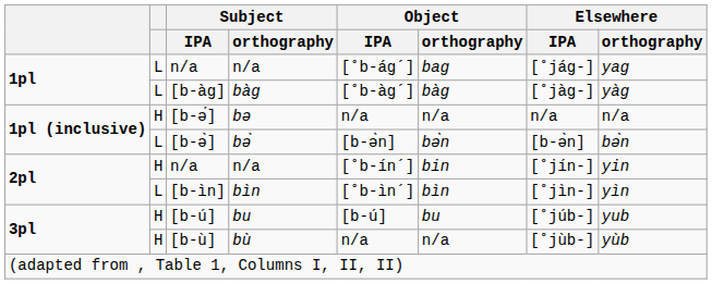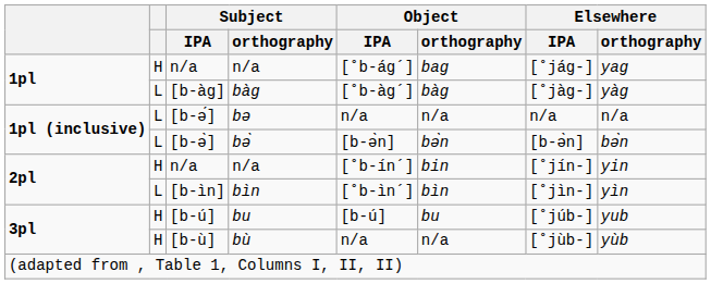 <table class="wikitable">
 <tr>
 <th rowspan="2"></th>
 <th></th>
 <th colspan="2">Subject</th>
 <th colspan="2">Object</th>
 <th colspan="2">Elsewhere</th>
 </tr>
 <tr>
 <th></th>
 <th>IPA</th>
 <th>orthography</th>
 <th>IPA</th>
 <th>orthography</th>
 <th>IPA</th>
 <th>orthography</th>
 </tr>
 <tr>
 <td rowspan="2"><strong>1pl</strong></td>
-<td>L</td>
+<td>H</td>
 <td>n/a</td>
 <td>n/a</td>
 <td>[˚b-ág´]</td>
 <td><em>bag</em></td>
 <td>[˚jág-]</td>
 <td><em>yag</em></td>
 </tr>
 <tr>
 <td>L</td>
 <td>[b-àg]</td>
 <td><em>bàg</em></td>
 <td>[˚b-àg´]</td>
 <td><em>bàg</em></td>
 <td>[˚jàg-]</td>
 <td><em>yàg</em></td>
 </tr>
 <tr>
 <td rowspan="2"><strong>1pl (inclusive)</strong></td>
-<td>H</td>
+<td>L</td>
 <td>[b-ə́]</td>
 <td><em>bə</em></td>
 <td>n/a</td>
 <td>n/a</td>
 <td>n/a</td>
 <td>n/a</td>
 </tr>
 <tr>
 <td>L</td>
 <td>[b-ə̀]</td>
 <td><em>bə̀</em></td>
 <td>[b-ə̀n]</td>
 <td><em>bə̀n</em></td>
 <td>[b-ə̀n]</td>
 <td><em>bə̀n</em></td>
 </tr>
 <tr>
 <td rowspan="2"><strong>2pl</strong></td>
 <td>H</td>
 <td>n/a</td>
 <td>n/a</td>
 <td>[˚b-ín´]</td>
 <td><em>bin</em></td>
 <td>[˚jín-]</td>
 <td><em>yin</em></td>
 </tr>
 <tr>
 <td>L</td>
 <td>[b-ìn]</td>
 <td><em>bìn</em></td>
 <td>[˚b-ìn´]</td>
 <td><em>bìn</em></td>
 <td>[˚jìn-]</td>
 <td><em>yìn</em></td>
 </tr>
 <tr>
 <td rowspan="2"><strong>3pl</strong></td>
 <td>H</td>
 <td>[b-ú]</td>
 <td><em>bu</em></td>
 <td>[b-ú]</td>
 <td><em>bu</em></td>
 <td>[˚júb-]</td>
 <td><em>yub</em></td>
 </tr>
 <tr>
 <td>H</td>
 <td>[b-ù]</td>
 <td><em>bù</em></td>
 <td>n/a</td>
 <td>n/a</td>
 <td>[˚jùb-]</td>
 <td><em>yùb</em></td>
 </tr>
 <tr>
 <td colspan="8">(adapted from , Table 1, Columns I, II, II)</td>
 </tr>
 </table>
